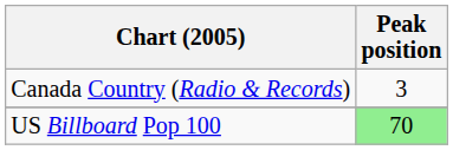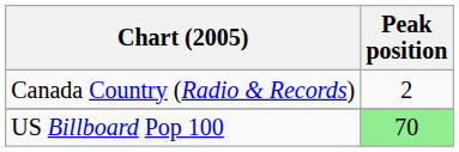 <table class="wikitable sortable">
 <tr>
 <th align="left">Chart (2005)</th>
 <th align="center">Peak<br>position</th>
 </tr>
 <tr>
 <td align="left">Canada <a href='#'>Country</a> (<em><a href='#'>Radio & Records</a></em>)</td>
-<td align="center">3</td>
+<td align="center">2</td>
 </tr>
 <tr>
 </tr>
 <tr>
 </tr>
 <tr>
 <td>US <em><a href='#'>Billboard</a></em> <a href='#'>Pop 100</a></td>
 <td align="center" style="background: lightgreen;">70</td>
 </tr>
 </table>
